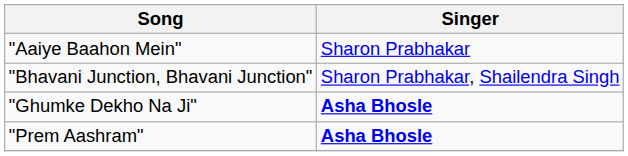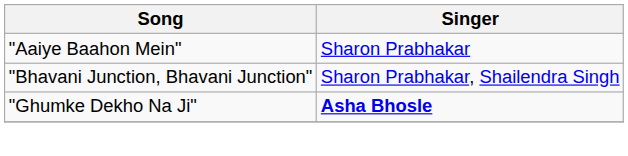 <table class="wikitable">
 <tr>
 <th>Song</th>
 <th>Singer</th>
 </tr>
 <tr>
 <td>"Aaiye Baahon Mein"</td>
 <td><a href='#'>Sharon Prabhakar</a></td>
 </tr>
 <tr>
 <td>"Bhavani Junction, Bhavani Junction"</td>
 <td><a href='#'>Sharon Prabhakar</a>, <a href='#'>Shailendra Singh</a></td>
 </tr>
 <tr>
 <td>"Ghumke Dekho Na Ji"</td>
 <td><strong><a href='#'>Asha Bhosle</a></strong></td>
 </tr>
 <tr>
-<td>"Prem Aashram"</td>
-<td><strong><a href='#'>Asha Bhosle</a></strong></td>
-</tr>
-<tr>
 </tr>
 </table>
